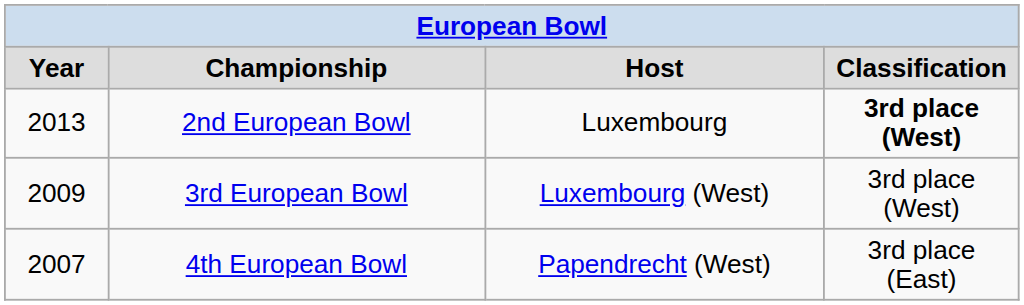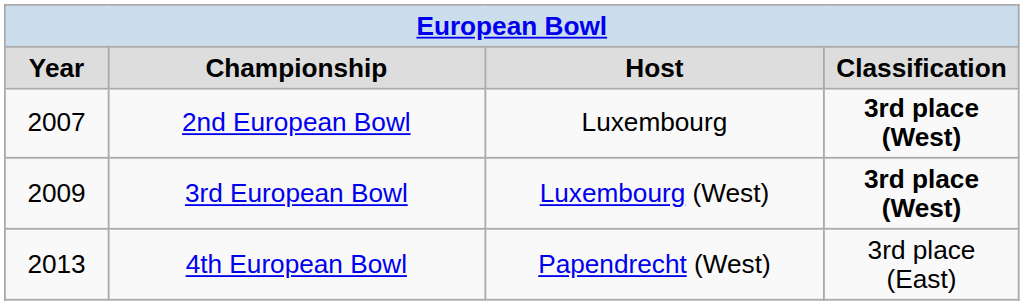 <table class="wikitable" style=font-size:90%>
 <tr align=center style="background:#ccddee;">
 <td colspan=4><strong><a href='#'>European Bowl</a></strong></td>
 </tr>
 <tr align=center bgcolor="#dddddd">
 <td width=50><strong>Year</strong></td>
 <td width=200><strong>Championship</strong></td>
 <td width=180><strong>Host</strong></td>
 <td width=100><strong>Classification</strong></td>
 </tr>
 <tr align=center>
-<td>2013</td>
+<td>2007</td>
 <td><a href='#'>2nd European Bowl</a></td>
 <td>Luxembourg</td>
 <td align="center"><strong>3rd place (West)</strong></td>
 </tr>
 <tr align=center>
 <td>2009</td>
 <td><a href='#'>3rd European Bowl</a></td>
 <td><a href='#'>Luxembourg</a> (West)</td>
-<td align="center">3rd place (West)</td>
+<td align="center"><strong>3rd place (West)</strong></td>
 </tr>
 <tr align=center>
-<td>2007</td>
+<td>2013</td>
 <td><a href='#'>4th European Bowl</a></td>
 <td><a href='#'>Papendrecht</a> (West)</td>
 <td align="center">3rd place (East)</td>
 </tr>
 </table>
